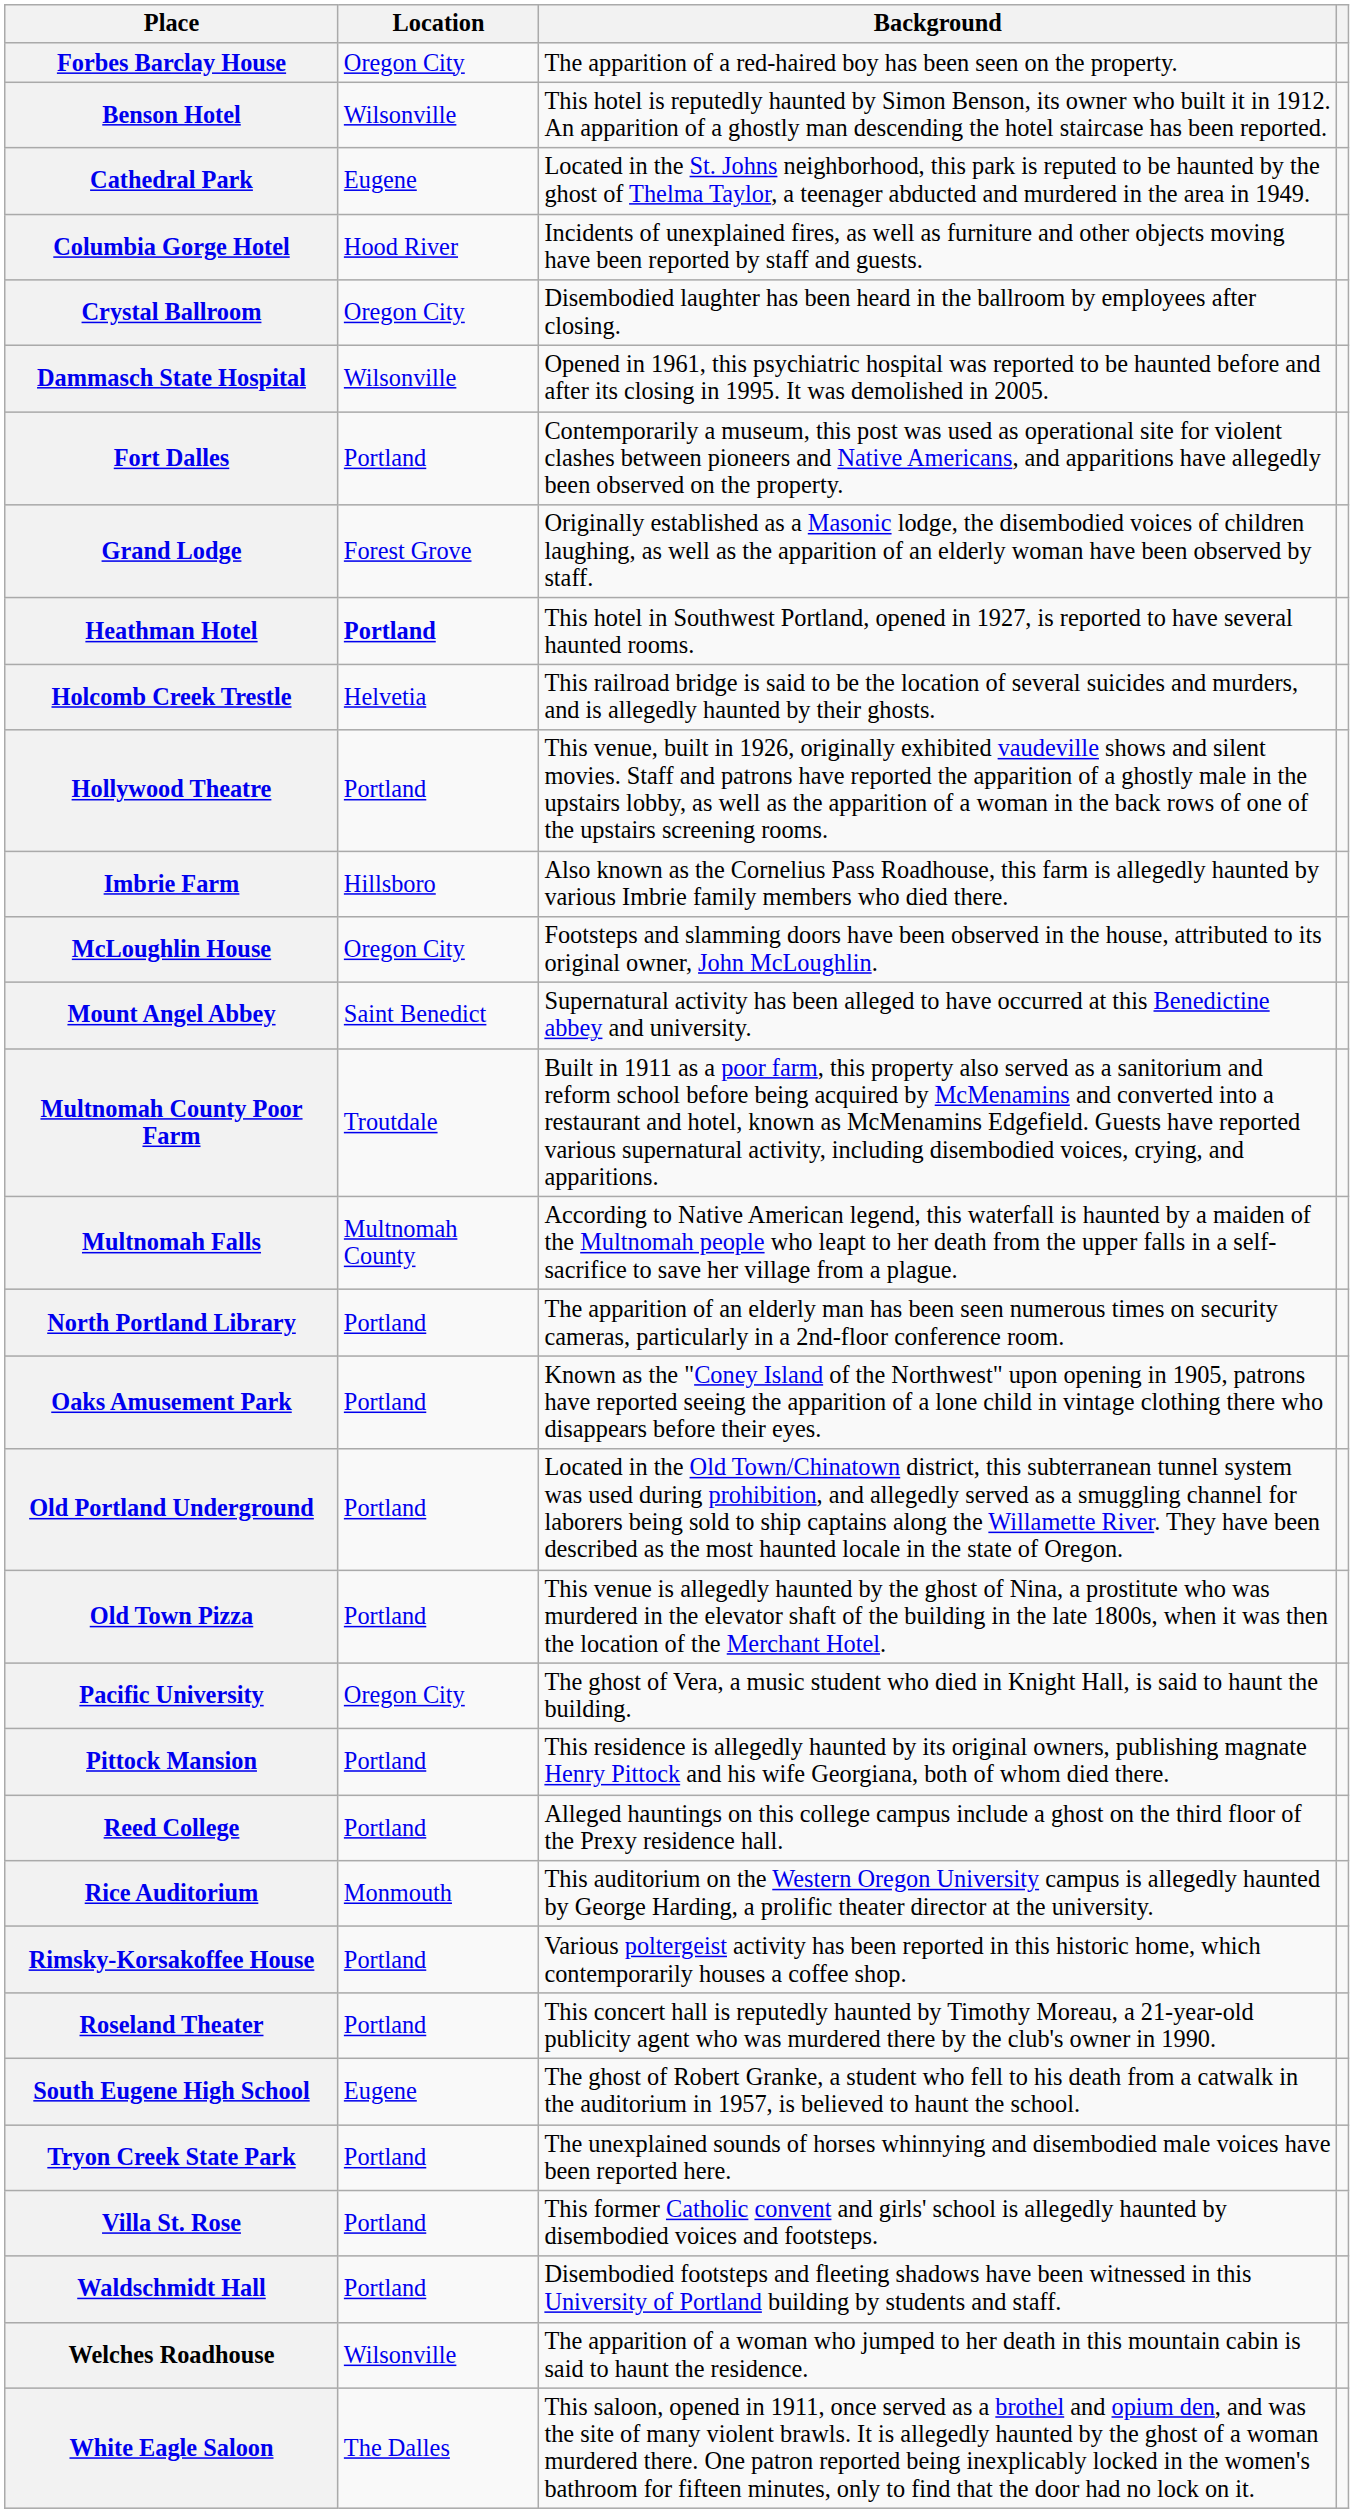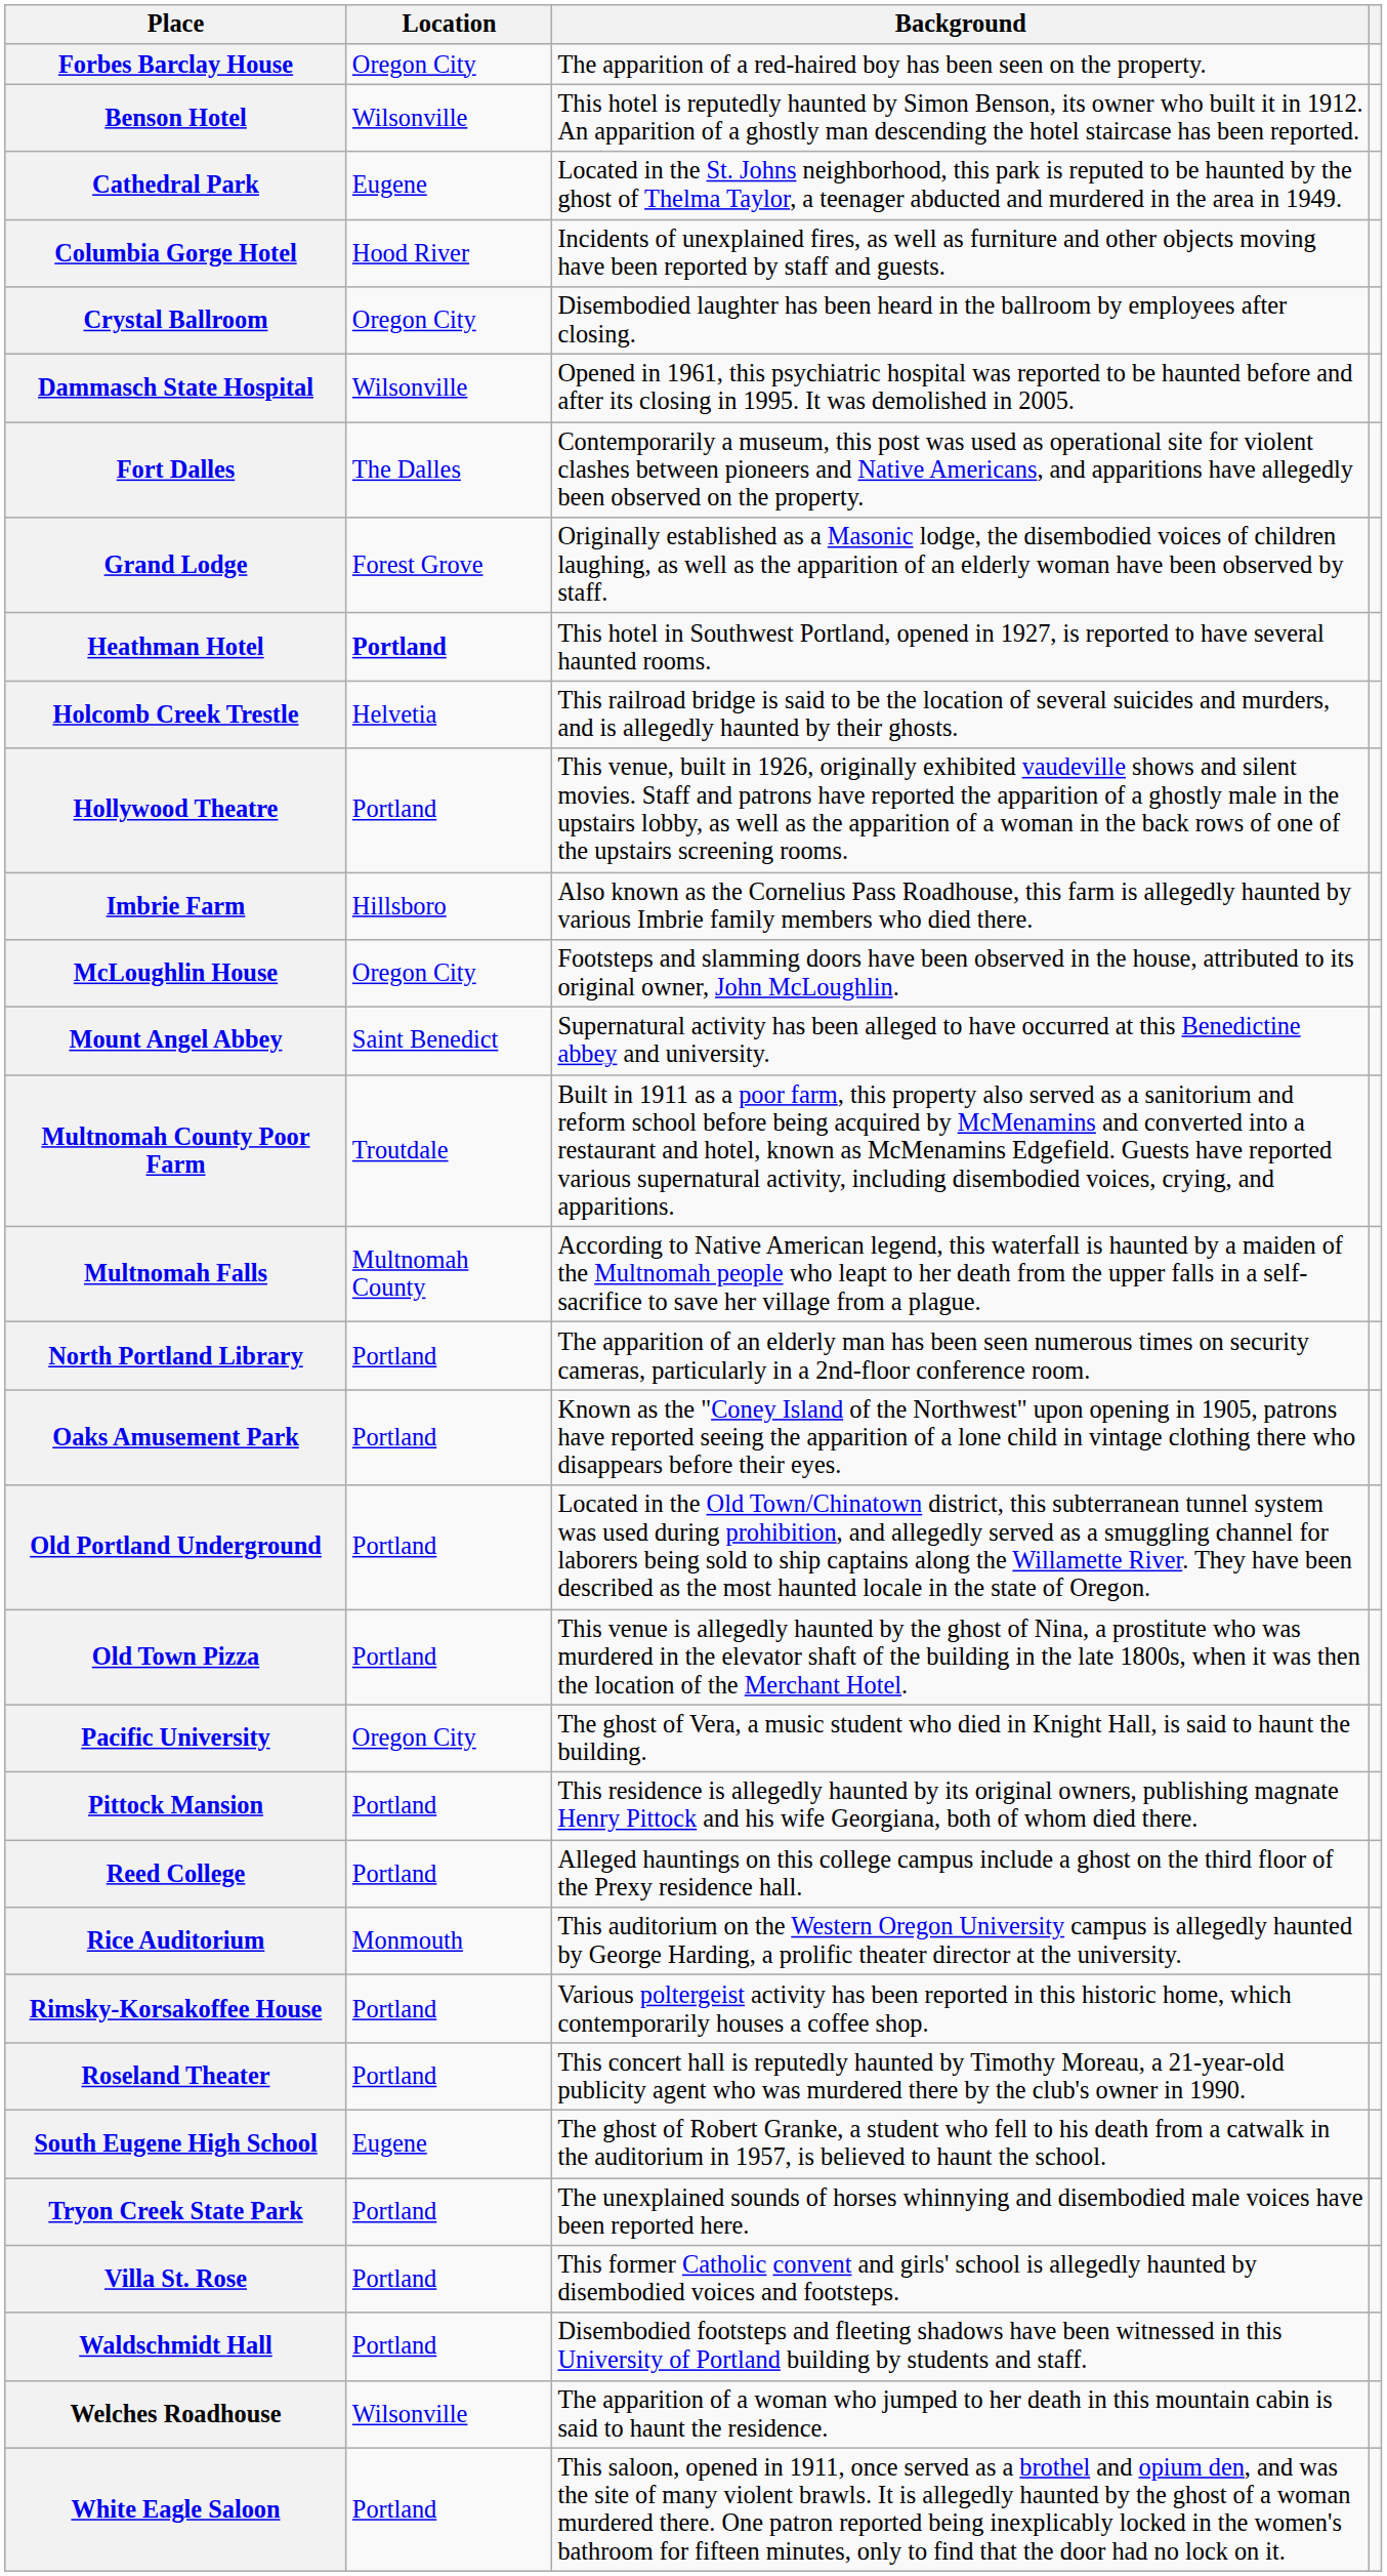 <table class="wikitable sortable plainrowheaders" style="width:70%">
 <tr>
 <th style="width:25%">Place</th>
 <th style="width:15%">Location</th>
 <th style="width:60%">Background</th>
 <th class="unsortable" style="width:3%"></th>
 </tr>
 <tr>
 <th scope="row" style="text-align:center;" data-sort-value="Barclay House"><a href='#'>Forbes Barclay House</a></th>
 <td><a href='#'>Oregon City</a></td>
 <td>The apparition of a red-haired boy has been seen on the property.</td>
 <td style="text-align:center;"></td>
 </tr>
 <tr>
 <th scope="row" style="text-align:center;"><a href='#'>Benson Hotel</a></th>
 <td><a href='#'>Wilsonville</a></td>
 <td>This hotel is reputedly haunted by Simon Benson, its owner who built it in 1912. An apparition of a ghostly man descending the hotel staircase has been reported.</td>
 <td style="text-align:center;"></td>
 </tr>
 <tr>
 <th scope="row" style="text-align:center;"><a href='#'>Cathedral Park</a></th>
 <td><a href='#'>Eugene</a></td>
 <td>Located in the <a href='#'>St. Johns</a> neighborhood, this park is reputed to be haunted by the ghost of <a href='#'>Thelma Taylor</a>, a teenager abducted and murdered in the area in 1949.</td>
 <td style="text-align:center;"></td>
 </tr>
 <tr>
 <th scope="row" style="text-align:center;"><a href='#'>Columbia Gorge Hotel</a></th>
 <td><a href='#'>Hood River</a></td>
 <td>Incidents of unexplained fires, as well as furniture and other objects moving have been reported by staff and guests.</td>
 <td style="text-align:center;"></td>
 </tr>
 <tr>
 <th scope="row" style="text-align:center;"><a href='#'>Crystal Ballroom</a></th>
 <td><a href='#'>Oregon City</a></td>
 <td>Disembodied laughter has been heard in the ballroom by employees after closing.</td>
 <td style="text-align:center;"></td>
 </tr>
 <tr>
 <th scope="row" style="text-align:center;"><a href='#'>Dammasch State Hospital</a></th>
 <td><a href='#'>Wilsonville</a></td>
 <td>Opened in 1961, this psychiatric hospital was reported to be haunted before and after its closing in 1995. It was demolished in 2005.</td>
 <td style="text-align:center;"></td>
 </tr>
 <tr>
 <th scope="row" style="text-align:center;"><a href='#'>Fort Dalles</a></th>
-<td><a href='#'>Portland</a></td>
+<td data-sort-value="Dalles"><a href='#'>The Dalles</a></td>
 <td>Contemporarily a museum, this post was used as operational site for violent clashes between pioneers and <a href='#'>Native Americans</a>, and apparitions have allegedly been observed on the property.</td>
 <td style="text-align:center;"></td>
 </tr>
 <tr>
 <th scope="row" style="text-align:center;"><a href='#'>Grand Lodge</a></th>
 <td><a href='#'>Forest Grove</a></td>
 <td>Originally established as a <a href='#'>Masonic</a> lodge, the disembodied voices of children laughing, as well as the apparition of an elderly woman have been observed by staff.</td>
 <td style="text-align:center;"></td>
 </tr>
 <tr>
 <th scope="row" style="text-align:center;"><a href='#'>Heathman Hotel</a></th>
 <td><strong><a href='#'>Portland</a></strong></td>
 <td>This hotel in Southwest Portland, opened in 1927, is reported to have several haunted rooms.</td>
 <td style="text-align:center;"></td>
 </tr>
 <tr>
 <th scope="row" style="text-align:center;"><a href='#'>Holcomb Creek Trestle</a></th>
 <td><a href='#'>Helvetia</a></td>
 <td>This railroad bridge is said to be the location of several suicides and murders, and is allegedly haunted by their ghosts.</td>
 <td style="text-align:center;"></td>
 </tr>
 <tr>
 <th scope="row" style="text-align:center;"><a href='#'>Hollywood Theatre</a></th>
 <td><a href='#'>Portland</a></td>
 <td>This venue, built in 1926, originally exhibited <a href='#'>vaudeville</a> shows and silent movies. Staff and patrons have reported the apparition of a ghostly male in the upstairs lobby, as well as the apparition of a woman in the back rows of one of the upstairs screening rooms.</td>
 <td style="text-align:center;"></td>
 </tr>
 <tr>
 <th scope="row" style="text-align:center;"><a href='#'>Imbrie Farm</a></th>
 <td><a href='#'>Hillsboro</a></td>
 <td>Also known as the Cornelius Pass Roadhouse, this farm is allegedly haunted by various Imbrie family members who died there.</td>
 <td style="text-align:center;"></td>
 </tr>
 <tr>
 <th scope="row" style="text-align:center;"><a href='#'>McLoughlin House</a></th>
 <td><a href='#'>Oregon City</a></td>
 <td>Footsteps and slamming doors have been observed in the house, attributed to its original owner, <a href='#'>John McLoughlin</a>.</td>
 <td style="text-align:center;"><br></td>
 </tr>
 <tr>
 <th scope="row" style="text-align:center;"><a href='#'>Mount Angel Abbey</a></th>
 <td><a href='#'>Saint Benedict</a></td>
 <td>Supernatural activity has been alleged to have occurred at this <a href='#'>Benedictine</a> <a href='#'>abbey</a> and university.</td>
 <td style="text-align:center;"></td>
 </tr>
 <tr>
 <th scope="row" style="text-align:center;"><a href='#'>Multnomah County Poor Farm</a></th>
 <td><a href='#'>Troutdale</a></td>
 <td>Built in 1911 as a <a href='#'>poor farm</a>, this property also served as a sanitorium and reform school before being acquired by <a href='#'>McMenamins</a> and converted into a restaurant and hotel, known as McMenamins Edgefield. Guests have reported various supernatural activity, including disembodied voices, crying, and apparitions.</td>
 <td style="text-align:center;"></td>
 </tr>
 <tr>
 <th scope="row" style="text-align:center;"><a href='#'>Multnomah Falls</a></th>
 <td><a href='#'>Multnomah County</a></td>
 <td>According to Native American legend, this waterfall is haunted by a maiden of the <a href='#'>Multnomah people</a> who leapt to her death from the upper falls in a self-sacrifice to save her village from a plague.</td>
 <td style="text-align:center;"></td>
 </tr>
 <tr>
 <th scope="row" style="text-align:center;"><a href='#'>North Portland Library</a></th>
 <td><a href='#'>Portland</a></td>
 <td>The apparition of an elderly man has been seen numerous times on security cameras, particularly in a 2nd-floor conference room.</td>
 <td style="text-align:center;"></td>
 </tr>
 <tr>
 <th scope="row" style="text-align:center;"><a href='#'>Oaks Amusement Park</a></th>
 <td><a href='#'>Portland</a></td>
 <td>Known as the "<a href='#'>Coney Island</a> of the Northwest" upon opening in 1905, patrons have reported seeing the apparition of a lone child in vintage clothing there who disappears before their eyes.</td>
 <td style="text-align:center;"></td>
 </tr>
 <tr>
 <th scope="row" style="text-align:center;"><a href='#'>Old Portland Underground</a></th>
 <td><a href='#'>Portland</a></td>
 <td>Located in the <a href='#'>Old Town/Chinatown</a> district, this subterranean tunnel system was used during <a href='#'>prohibition</a>, and allegedly served as a smuggling channel for laborers being sold to ship captains along the <a href='#'>Willamette River</a>. They have been described as the most haunted locale in the state of Oregon.</td>
 <td style="text-align:center;"></td>
 </tr>
 <tr>
 <th scope="row" style="text-align:center;"><a href='#'>Old Town Pizza</a></th>
 <td><a href='#'>Portland</a></td>
 <td>This venue is allegedly haunted by the ghost of Nina, a prostitute who was murdered in the elevator shaft of the building in the late 1800s, when it was then the location of the <a href='#'>Merchant Hotel</a>.</td>
 <td style="text-align:center;"></td>
 </tr>
 <tr>
 <th scope="row" style="text-align:center;"><a href='#'>Pacific University</a></th>
 <td><a href='#'>Oregon City</a></td>
 <td>The ghost of Vera, a music student who died in Knight Hall, is said to haunt the building.</td>
 <td style="text-align:center;"></td>
 </tr>
 <tr>
 <th scope="row" style="text-align:center;"><a href='#'>Pittock Mansion</a></th>
 <td><a href='#'>Portland</a></td>
 <td>This residence is allegedly haunted by its original owners, publishing magnate <a href='#'>Henry Pittock</a> and his wife Georgiana, both of whom died there.</td>
 <td style="text-align:center;"></td>
 </tr>
 <tr>
 <th scope="row" style="text-align:center;"><a href='#'>Reed College</a></th>
 <td><a href='#'>Portland</a></td>
 <td>Alleged hauntings on this college campus include a ghost on the third floor of the Prexy residence hall.</td>
 <td style="text-align:center;"></td>
 </tr>
 <tr>
 <th scope="row" style="text-align:center;"><a href='#'>Rice Auditorium</a></th>
 <td><a href='#'>Monmouth</a></td>
 <td>This auditorium on the <a href='#'>Western Oregon University</a> campus is allegedly haunted by George Harding, a prolific theater director at the university.</td>
 <td style="text-align:center;"></td>
 </tr>
 <tr>
 <th scope="row" style="text-align:center;"><a href='#'>Rimsky-Korsakoffee House</a></th>
 <td><a href='#'>Portland</a></td>
 <td>Various <a href='#'>poltergeist</a> activity has been reported in this historic home, which contemporarily houses a coffee shop.</td>
 <td style="text-align:center;"></td>
 </tr>
 <tr>
 <th scope="row" style="text-align:center;"><a href='#'>Roseland Theater</a></th>
 <td><a href='#'>Portland</a></td>
 <td>This concert hall is reputedly haunted by Timothy Moreau, a 21-year-old publicity agent who was murdered there by the club's owner in 1990.</td>
 <td style="text-align:center;"></td>
 </tr>
 <tr>
 <th scope="row" style="text-align:center;"><a href='#'>South Eugene High School</a></th>
 <td><a href='#'>Eugene</a></td>
 <td>The ghost of Robert Granke, a student who fell to his death from a catwalk in the auditorium in 1957, is believed to haunt the school.</td>
 <td style="text-align:center;"></td>
 </tr>
 <tr>
 <th scope="row" style="text-align:center;"><a href='#'>Tryon Creek State Park</a></th>
 <td><a href='#'>Portland</a></td>
 <td>The unexplained sounds of horses whinnying and disembodied male voices have been reported here.</td>
 <td style="text-align:center;"></td>
 </tr>
 <tr>
 <th scope="row" style="text-align:center;"><a href='#'>Villa St. Rose</a></th>
 <td><a href='#'>Portland</a></td>
 <td>This former <a href='#'>Catholic</a> <a href='#'>convent</a> and girls' school is allegedly haunted by disembodied voices and footsteps.</td>
 <td style="text-align:center;"></td>
 </tr>
 <tr>
 <th scope="row" style="text-align:center;"><a href='#'>Waldschmidt Hall</a></th>
 <td><a href='#'>Portland</a></td>
 <td>Disembodied footsteps and fleeting shadows have been witnessed in this <a href='#'>University of Portland</a> building by students and staff.</td>
 <td style="text-align:center;"></td>
 </tr>
 <tr>
 <th scope="row" style="text-align:center;">Welches Roadhouse</th>
 <td><a href='#'>Wilsonville</a></td>
 <td>The apparition of a woman who jumped to her death in this mountain cabin is said to haunt the residence.</td>
 <td style="text-align:center;"></td>
 </tr>
 <tr>
 <th scope="row" style="text-align:center;"><a href='#'>White Eagle Saloon</a></th>
-<td data-sort-value="Dalles"><a href='#'>The Dalles</a></td>
+<td><a href='#'>Portland</a></td>
 <td>This saloon, opened in 1911, once served as a <a href='#'>brothel</a> and <a href='#'>opium den</a>, and was the site of many violent brawls. It is allegedly haunted by the ghost of a woman murdered there. One patron reported being inexplicably locked in the women's bathroom for fifteen minutes, only to find that the door had no lock on it.</td>
 <td style="text-align:center;"></td>
 </tr>
 </table>
